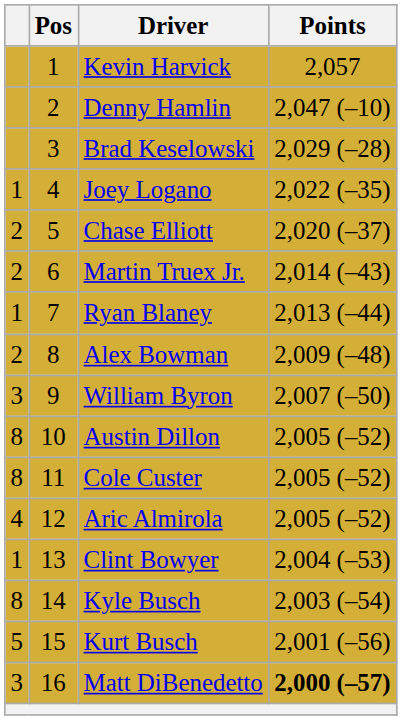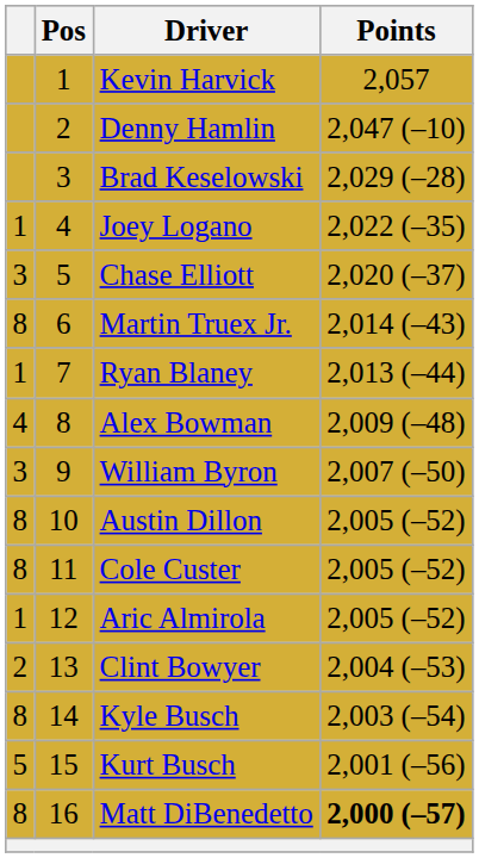 <table class="wikitable" style="font-size: 95%">
 <tr>
 <th></th>
 <th>Pos</th>
 <th>Driver</th>
 <th>Points</th>
 </tr>
 <tr style="background:#D4AF37;">
 <td align="left"></td>
 <td style="text-align:center;">1</td>
 <td><a href='#'>Kevin Harvick</a></td>
 <td style="text-align:center;">2,057</td>
 </tr>
 <tr style="background:#D4AF37;">
 <td align="left"></td>
 <td style="text-align:center;">2</td>
 <td><a href='#'>Denny Hamlin</a></td>
 <td style="text-align:center;">2,047 (–10)</td>
 </tr>
 <tr style="background:#D4AF37;">
 <td align="left"></td>
 <td style="text-align:center;">3</td>
 <td><a href='#'>Brad Keselowski</a></td>
 <td style="text-align:center;">2,029 (–28)</td>
 </tr>
 <tr style="background:#D4AF37;">
 <td align="left"> 1</td>
 <td style="text-align:center;">4</td>
 <td><a href='#'>Joey Logano</a></td>
 <td style="text-align:center;">2,022 (–35)</td>
 </tr>
 <tr style="background:#D4AF37;">
-<td align="left"> 2</td>
+<td align="left"> 3</td>
 <td style="text-align:center;">5</td>
 <td><a href='#'>Chase Elliott</a></td>
 <td style="text-align:center;">2,020 (–37)</td>
 </tr>
 <tr style="background:#D4AF37;">
-<td align="left"> 2</td>
+<td align="left"> 8</td>
 <td style="text-align:center;">6</td>
 <td><a href='#'>Martin Truex Jr.</a></td>
 <td style="text-align:center;">2,014 (–43)</td>
 </tr>
 <tr style="background:#D4AF37;">
 <td align="left"> 1</td>
 <td style="text-align:center;">7</td>
 <td><a href='#'>Ryan Blaney</a></td>
 <td style="text-align:center;">2,013 (–44)</td>
 </tr>
 <tr style="background:#D4AF37;">
-<td align="left"> 2</td>
+<td align="left"> 4</td>
 <td style="text-align:center;">8</td>
 <td><a href='#'>Alex Bowman</a></td>
 <td style="text-align:center;">2,009 (–48)</td>
 </tr>
 <tr style="background:#D4AF37;">
 <td align="left"> 3</td>
 <td style="text-align:center;">9</td>
 <td><a href='#'>William Byron</a></td>
 <td style="text-align:center;">2,007 (–50)</td>
 </tr>
 <tr style="background:#D4AF37;">
 <td align="left"> 8</td>
 <td style="text-align:center;">10</td>
 <td><a href='#'>Austin Dillon</a></td>
 <td style="text-align:center;">2,005 (–52)</td>
 </tr>
 <tr style="background:#D4AF37;">
 <td align="left"> 8</td>
 <td style="text-align:center;">11</td>
 <td><a href='#'>Cole Custer</a></td>
 <td style="text-align:center;">2,005 (–52)</td>
 </tr>
 <tr style="background:#D4AF37;">
-<td align="left"> 4</td>
+<td align="left"> 1</td>
 <td style="text-align:center;">12</td>
 <td><a href='#'>Aric Almirola</a></td>
 <td style="text-align:center;">2,005 (–52)</td>
 </tr>
 <tr style="background:#D4AF37;">
-<td align="left"> 1</td>
+<td align="left"> 2</td>
 <td style="text-align:center;">13</td>
 <td><a href='#'>Clint Bowyer</a></td>
 <td style="text-align:center;">2,004 (–53)</td>
 </tr>
 <tr style="background:#D4AF37;">
 <td align="left"> 8</td>
 <td style="text-align:center;">14</td>
 <td><a href='#'>Kyle Busch</a></td>
 <td style="text-align:center;">2,003 (–54)</td>
 </tr>
 <tr style="background:#D4AF37;">
 <td align="left"> 5</td>
 <td style="text-align:center;">15</td>
 <td><a href='#'>Kurt Busch</a></td>
 <td style="text-align:center;">2,001 (–56)</td>
 </tr>
 <tr style="background:#D4AF37;">
-<td align="left"> 3</td>
+<td align="left"> 8</td>
 <td style="text-align:center;">16</td>
 <td><a href='#'>Matt DiBenedetto</a></td>
 <td style="text-align:center;"><strong>2,000 (–57)</strong></td>
 </tr>
 <tr class="sortbottom">
 <th colspan="9"></th>
 </tr>
 </table>
